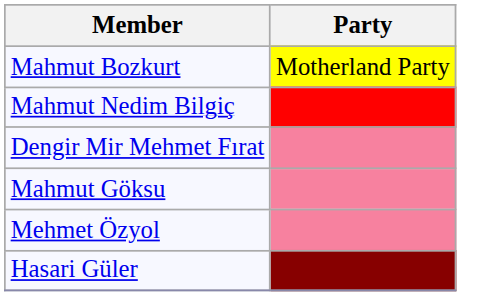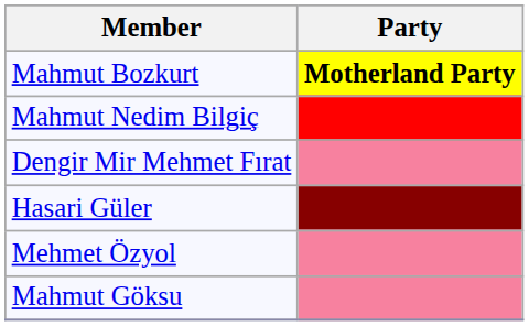 <table class=wikitable style="border:1px solid #8888aa; background-color:#f7f8ff; padding:0px; font-size:90%;">
 <tr>
 <th>Member</th>
 <th>Party</th>
 </tr>
 <tr>
 <td><a href='#'>Mahmut Bozkurt</a></td>
-<td style="background: #ffff00">Motherland Party</td>
+<td style="background: #ffff00"><strong>Motherland Party</strong></td>
 </tr>
 <tr>
 <td><a href='#'>Mahmut Nedim Bilgiç</a></td>
 <td style="background: #ff0000"></td>
 </tr>
 <tr>
 <td><a href='#'>Dengir Mir Mehmet Fırat</a></td>
 <td style="background: #F7819F"></td>
 </tr>
 <tr>
-<td><a href='#'>Mahmut Göksu</a></td>
-<td style="background: #F7819F"></td>
+<td><a href='#'>Hasari Güler</a></td>
+<td style="background: #870000"></td>
 </tr>
 <tr>
 <td><a href='#'>Mehmet Özyol</a></td>
 <td style="background: #F7819F"></td>
 </tr>
 <tr>
-<td><a href='#'>Hasari Güler</a></td>
-<td style="background: #870000"></td>
+<td><a href='#'>Mahmut Göksu</a></td>
+<td style="background: #F7819F"></td>
 </tr>
 <tr>
 </tr>
 </table>
